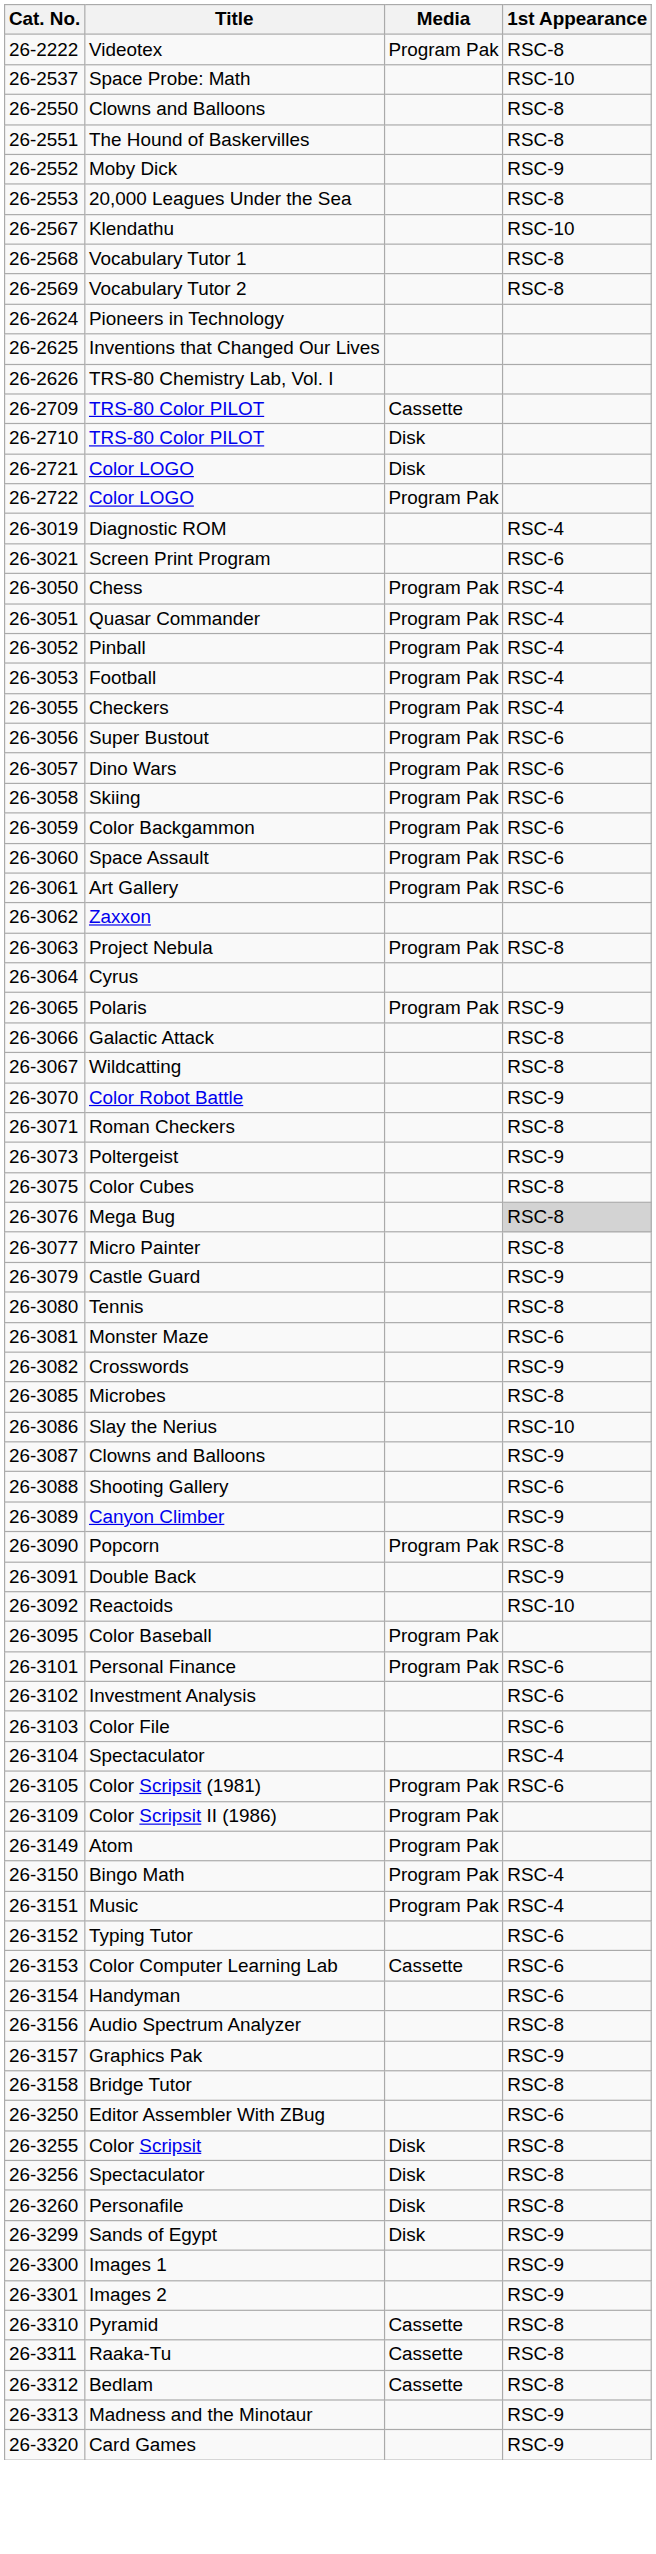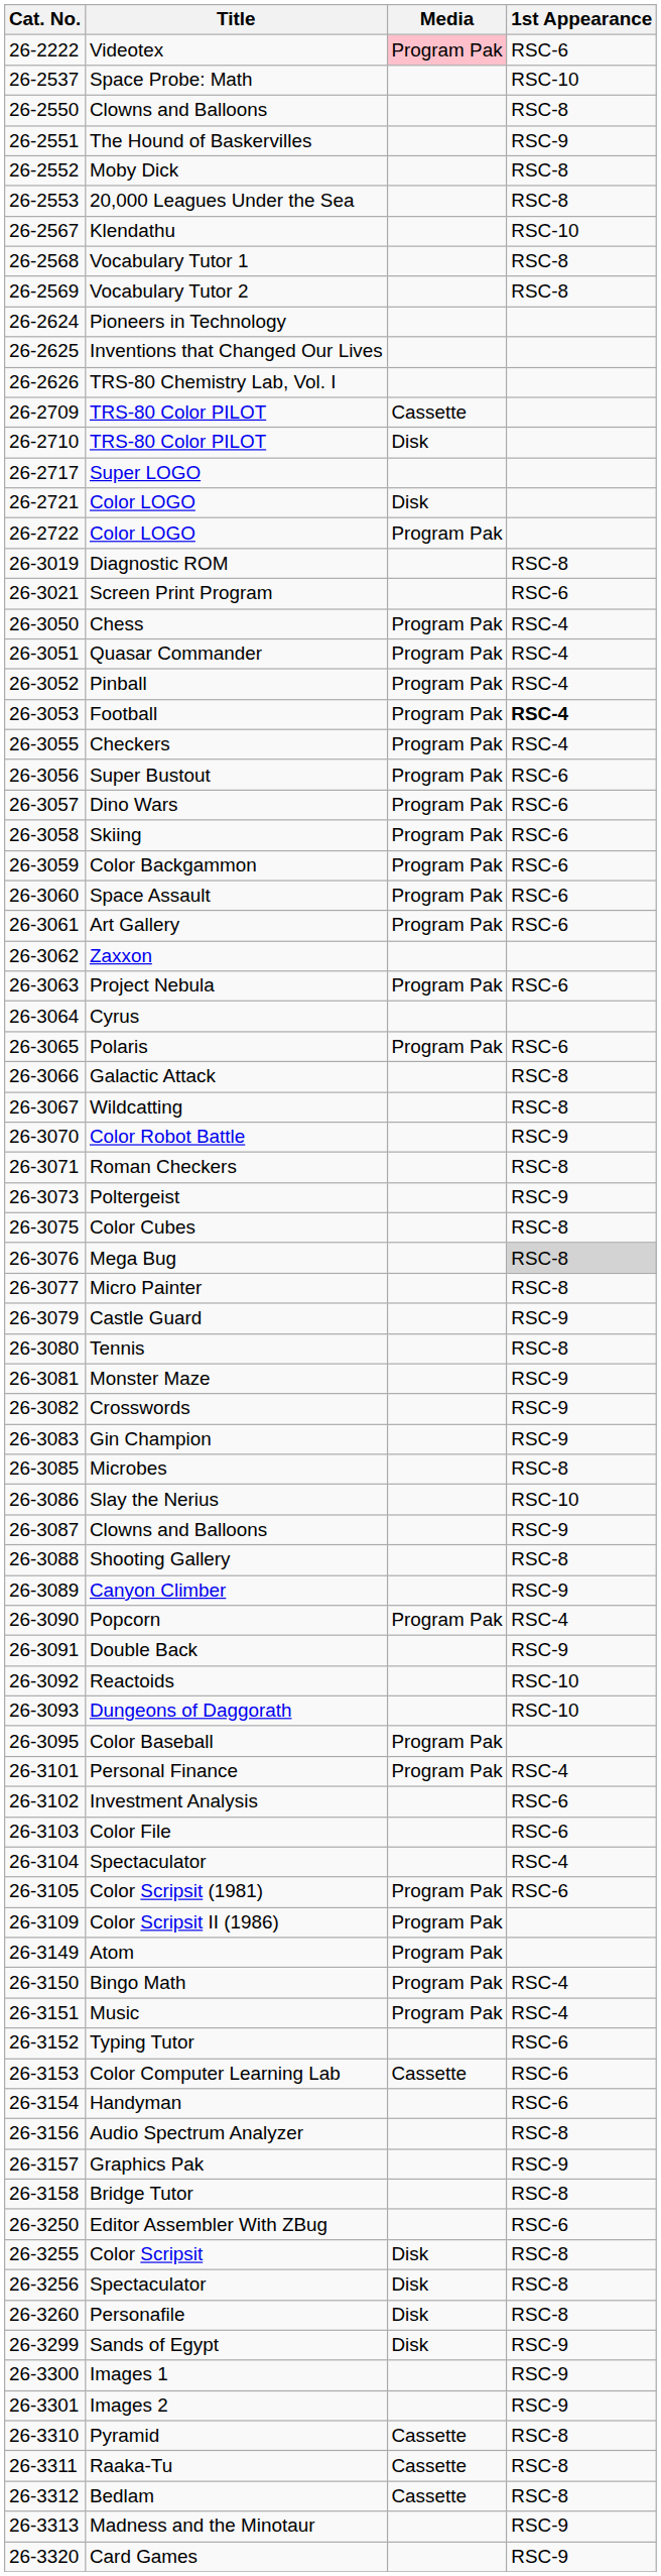 <table class="wikitable">
 <tr>
 <th>Cat. No.</th>
 <th>Title</th>
 <th>Media</th>
 <th>1st Appearance</th>
 </tr>
 <tr>
 <td>26-2222</td>
 <td>Videotex</td>
-<td>Program Pak</td>
-<td>RSC-8</td>
+<td style="background: pink;">Program Pak</td>
+<td>RSC-6</td>
 </tr>
 <tr>
 <td>26-2537</td>
 <td>Space Probe: Math</td>
 <td></td>
 <td>RSC-10</td>
 </tr>
 <tr>
 <td>26-2550</td>
 <td>Clowns and Balloons</td>
 <td></td>
 <td>RSC-8</td>
 </tr>
 <tr>
 <td>26-2551</td>
 <td>The Hound of Baskervilles</td>
 <td></td>
-<td>RSC-8</td>
+<td>RSC-9</td>
 </tr>
 <tr>
 <td>26-2552</td>
 <td>Moby Dick</td>
 <td></td>
-<td>RSC-9</td>
+<td>RSC-8</td>
 </tr>
 <tr>
 <td>26-2553</td>
 <td>20,000 Leagues Under the Sea</td>
 <td></td>
 <td>RSC-8</td>
 </tr>
 <tr>
 <td>26-2567</td>
 <td>Klendathu</td>
 <td></td>
 <td>RSC-10</td>
 </tr>
 <tr>
 <td>26-2568</td>
 <td>Vocabulary Tutor 1</td>
 <td></td>
 <td>RSC-8</td>
 </tr>
 <tr>
 <td>26-2569</td>
 <td>Vocabulary Tutor 2</td>
 <td></td>
 <td>RSC-8</td>
 </tr>
 <tr>
 <td>26-2624</td>
 <td>Pioneers in Technology</td>
 <td></td>
 <td></td>
 </tr>
 <tr>
 <td>26-2625</td>
 <td>Inventions that Changed Our Lives</td>
 <td></td>
 <td></td>
 </tr>
 <tr>
 <td>26-2626</td>
 <td>TRS-80 Chemistry Lab, Vol. I</td>
 <td></td>
 <td></td>
 </tr>
 <tr>
 <td>26-2709</td>
 <td><a href='#'>TRS-80 Color PILOT</a></td>
 <td>Cassette</td>
 <td></td>
 </tr>
 <tr>
 <td>26-2710</td>
 <td><a href='#'>TRS-80 Color PILOT</a></td>
 <td>Disk</td>
 <td></td>
 </tr>
 <tr>
+<td>26-2717</td>
+<td><a href='#'>Super LOGO</a></td>
+<td></td>
+<td></td>
+</tr>
+<tr>
 <td>26-2721</td>
 <td><a href='#'>Color LOGO</a></td>
 <td>Disk</td>
 <td></td>
 </tr>
 <tr>
 <td>26-2722</td>
 <td><a href='#'>Color LOGO</a></td>
 <td>Program Pak</td>
 <td></td>
 </tr>
 <tr>
 <td>26-3019</td>
 <td>Diagnostic ROM</td>
 <td></td>
-<td>RSC-4</td>
+<td>RSC-8</td>
 </tr>
 <tr>
 <td>26-3021</td>
 <td>Screen Print Program</td>
 <td></td>
 <td>RSC-6</td>
 </tr>
 <tr>
 <td>26-3050</td>
 <td>Chess</td>
 <td>Program Pak</td>
 <td>RSC-4</td>
 </tr>
 <tr>
 <td>26-3051</td>
 <td>Quasar Commander</td>
 <td>Program Pak</td>
 <td>RSC-4</td>
 </tr>
 <tr>
 <td>26-3052</td>
 <td>Pinball</td>
 <td>Program Pak</td>
 <td>RSC-4</td>
 </tr>
 <tr>
 <td>26-3053</td>
 <td>Football</td>
 <td>Program Pak</td>
-<td>RSC-4</td>
+<td><strong>RSC-4</strong></td>
 </tr>
 <tr>
 <td>26-3055</td>
 <td>Checkers</td>
 <td>Program Pak</td>
 <td>RSC-4</td>
 </tr>
 <tr>
 <td>26-3056</td>
 <td>Super Bustout</td>
 <td>Program Pak</td>
 <td>RSC-6</td>
 </tr>
 <tr>
 <td>26-3057</td>
 <td>Dino Wars</td>
 <td>Program Pak</td>
 <td>RSC-6</td>
 </tr>
 <tr>
 <td>26-3058</td>
 <td>Skiing</td>
 <td>Program Pak</td>
 <td>RSC-6</td>
 </tr>
 <tr>
 <td>26-3059</td>
 <td>Color Backgammon</td>
 <td>Program Pak</td>
 <td>RSC-6</td>
 </tr>
 <tr>
 <td>26-3060</td>
 <td>Space Assault</td>
 <td>Program Pak</td>
 <td>RSC-6</td>
 </tr>
 <tr>
 <td>26-3061</td>
 <td>Art Gallery</td>
 <td>Program Pak</td>
 <td>RSC-6</td>
 </tr>
 <tr>
 <td>26-3062</td>
 <td><a href='#'>Zaxxon</a></td>
 <td></td>
 <td></td>
 </tr>
 <tr>
 <td>26-3063</td>
 <td>Project Nebula</td>
 <td>Program Pak</td>
-<td>RSC-8</td>
+<td>RSC-6</td>
 </tr>
 <tr>
 <td>26-3064</td>
 <td>Cyrus</td>
 <td></td>
 <td></td>
 </tr>
 <tr>
 <td>26-3065</td>
 <td>Polaris</td>
 <td>Program Pak</td>
-<td>RSC-9</td>
+<td>RSC-6</td>
 </tr>
 <tr>
 <td>26-3066</td>
 <td>Galactic Attack</td>
 <td></td>
 <td>RSC-8</td>
 </tr>
 <tr>
 <td>26-3067</td>
 <td>Wildcatting</td>
 <td></td>
 <td>RSC-8</td>
 </tr>
 <tr>
 <td>26-3070</td>
 <td><a href='#'>Color Robot Battle</a></td>
 <td></td>
 <td>RSC-9</td>
 </tr>
 <tr>
 <td>26-3071</td>
 <td>Roman Checkers</td>
 <td></td>
 <td>RSC-8</td>
 </tr>
 <tr>
 <td>26-3073</td>
 <td>Poltergeist</td>
 <td></td>
 <td>RSC-9</td>
 </tr>
 <tr>
 <td>26-3075</td>
 <td>Color Cubes</td>
 <td></td>
 <td>RSC-8</td>
 </tr>
 <tr>
 <td>26-3076</td>
 <td>Mega Bug</td>
 <td></td>
 <td style="background: lightgrey;">RSC-8</td>
 </tr>
 <tr>
 <td>26-3077</td>
 <td>Micro Painter</td>
 <td></td>
 <td>RSC-8</td>
 </tr>
 <tr>
 <td>26-3079</td>
 <td>Castle Guard</td>
 <td></td>
 <td>RSC-9</td>
 </tr>
 <tr>
 <td>26-3080</td>
 <td>Tennis</td>
 <td></td>
 <td>RSC-8</td>
 </tr>
 <tr>
 <td>26-3081</td>
 <td>Monster Maze</td>
 <td></td>
-<td>RSC-6</td>
+<td>RSC-9</td>
 </tr>
 <tr>
 <td>26-3082</td>
 <td>Crosswords</td>
+<td></td>
+<td>RSC-9</td>
+</tr>
+<tr>
+<td>26-3083</td>
+<td>Gin Champion</td>
 <td></td>
 <td>RSC-9</td>
 </tr>
 <tr>
 <td>26-3085</td>
 <td>Microbes</td>
 <td></td>
 <td>RSC-8</td>
 </tr>
 <tr>
 <td>26-3086</td>
 <td>Slay the Nerius</td>
 <td></td>
 <td>RSC-10</td>
 </tr>
 <tr>
 <td>26-3087</td>
 <td>Clowns and Balloons</td>
 <td></td>
 <td>RSC-9</td>
 </tr>
 <tr>
 <td>26-3088</td>
 <td>Shooting Gallery</td>
 <td></td>
-<td>RSC-6</td>
+<td>RSC-8</td>
 </tr>
 <tr>
 <td>26-3089</td>
 <td><a href='#'>Canyon Climber</a></td>
 <td></td>
 <td>RSC-9</td>
 </tr>
 <tr>
 <td>26-3090</td>
 <td>Popcorn</td>
 <td>Program Pak</td>
-<td>RSC-8</td>
+<td>RSC-4</td>
 </tr>
 <tr>
 <td>26-3091</td>
 <td>Double Back</td>
 <td></td>
 <td>RSC-9</td>
 </tr>
 <tr>
 <td>26-3092</td>
 <td>Reactoids</td>
 <td></td>
 <td>RSC-10</td>
 </tr>
 <tr>
+<td>26-3093</td>
+<td><a href='#'>Dungeons of Daggorath</a></td>
+<td></td>
+<td>RSC-10</td>
+</tr>
+<tr>
 <td>26-3095</td>
 <td>Color Baseball</td>
 <td>Program Pak</td>
 <td></td>
 </tr>
 <tr>
 <td>26-3101</td>
 <td>Personal Finance</td>
 <td>Program Pak</td>
-<td>RSC-6</td>
+<td>RSC-4</td>
 </tr>
 <tr>
 <td>26-3102</td>
 <td>Investment Analysis</td>
 <td></td>
 <td>RSC-6</td>
 </tr>
 <tr>
 <td>26-3103</td>
 <td>Color File</td>
 <td></td>
 <td>RSC-6</td>
 </tr>
 <tr>
 <td>26-3104</td>
 <td>Spectaculator</td>
 <td></td>
 <td>RSC-4</td>
 </tr>
 <tr>
 <td>26-3105</td>
 <td>Color <a href='#'>Scripsit</a> (1981)</td>
 <td>Program Pak</td>
 <td>RSC-6</td>
 </tr>
 <tr>
 <td>26-3109</td>
 <td>Color <a href='#'>Scripsit</a> II (1986)</td>
 <td>Program Pak</td>
 <td></td>
 </tr>
 <tr>
 <td>26-3149</td>
 <td>Atom</td>
 <td>Program Pak</td>
 <td></td>
 </tr>
 <tr>
 <td>26-3150</td>
 <td>Bingo Math</td>
 <td>Program Pak</td>
 <td>RSC-4</td>
 </tr>
 <tr>
 <td>26-3151</td>
 <td>Music</td>
 <td>Program Pak</td>
 <td>RSC-4</td>
 </tr>
 <tr>
 <td>26-3152</td>
 <td>Typing Tutor</td>
 <td></td>
 <td>RSC-6</td>
 </tr>
 <tr>
 <td>26-3153</td>
 <td>Color Computer Learning Lab</td>
 <td>Cassette</td>
 <td>RSC-6</td>
 </tr>
 <tr>
 <td>26-3154</td>
 <td>Handyman</td>
 <td></td>
 <td>RSC-6</td>
 </tr>
 <tr>
 <td>26-3156</td>
 <td>Audio Spectrum Analyzer</td>
 <td></td>
 <td>RSC-8</td>
 </tr>
 <tr>
 <td>26-3157</td>
 <td>Graphics Pak</td>
 <td></td>
 <td>RSC-9</td>
 </tr>
 <tr>
 <td>26-3158</td>
 <td>Bridge Tutor</td>
 <td></td>
 <td>RSC-8</td>
 </tr>
 <tr>
 <td>26-3250</td>
 <td>Editor Assembler With ZBug</td>
 <td></td>
 <td>RSC-6</td>
 </tr>
 <tr>
 <td>26-3255</td>
 <td>Color <a href='#'>Scripsit</a></td>
 <td>Disk</td>
 <td>RSC-8</td>
 </tr>
 <tr>
 <td>26-3256</td>
 <td>Spectaculator</td>
 <td>Disk</td>
 <td>RSC-8</td>
 </tr>
 <tr>
 <td>26-3260</td>
 <td>Personafile</td>
 <td>Disk</td>
 <td>RSC-8</td>
 </tr>
 <tr>
 <td>26-3299</td>
 <td>Sands of Egypt</td>
 <td>Disk</td>
 <td>RSC-9</td>
 </tr>
 <tr>
 <td>26-3300</td>
 <td>Images 1</td>
 <td></td>
 <td>RSC-9</td>
 </tr>
 <tr>
 <td>26-3301</td>
 <td>Images 2</td>
 <td></td>
 <td>RSC-9</td>
 </tr>
 <tr>
 <td>26-3310</td>
 <td>Pyramid</td>
 <td>Cassette</td>
 <td>RSC-8</td>
 </tr>
 <tr>
 <td>26-3311</td>
 <td>Raaka-Tu</td>
 <td>Cassette</td>
 <td>RSC-8</td>
 </tr>
 <tr>
 <td>26-3312</td>
 <td>Bedlam</td>
 <td>Cassette</td>
 <td>RSC-8</td>
 </tr>
 <tr>
 <td>26-3313</td>
 <td>Madness and the Minotaur</td>
 <td></td>
 <td>RSC-9</td>
 </tr>
 <tr>
 <td>26-3320</td>
 <td>Card Games</td>
 <td></td>
 <td>RSC-9</td>
 </tr>
 </table>
